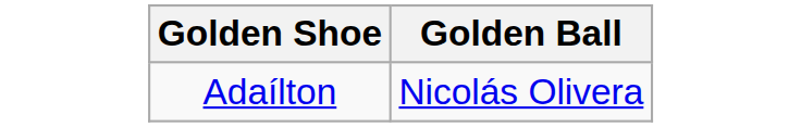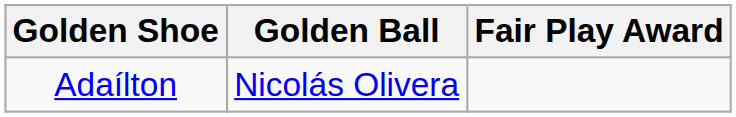 <table class=wikitable style="text-align:center; margin:auto">
 <tr>
 <th>Golden Shoe</th>
 <th>Golden Ball</th>
+<th>Fair Play Award</th>
 </tr>
 <tr>
 <td> <a href='#'>Adaílton</a></td>
 <td> <a href='#'>Nicolás Olivera</a></td>
+<td></td>
 </tr>
 </table>
